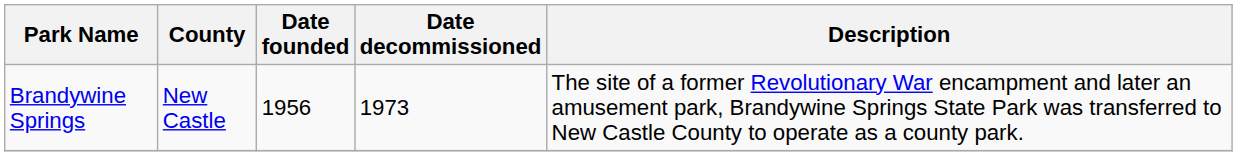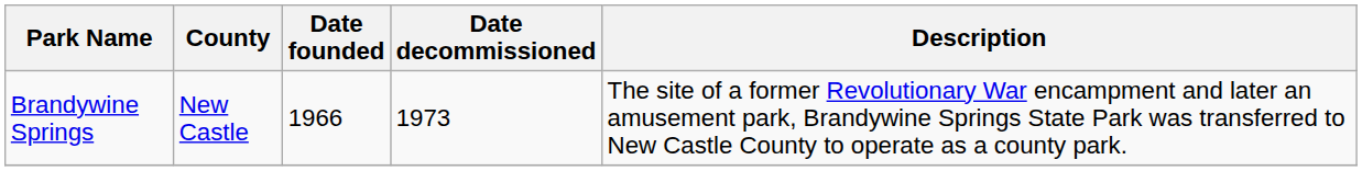 <table class="wikitable sortable" style="width:100%">
 <tr>
 <th style="width:*;" scope="col">Park Name</th>
 <th style="width:*;" scope="col">County</th>
 <th style="width:*;" scope="col">Date <br>founded</th>
 <th style="width:*;" scope="col">Date <br>decommissioned</th>
 <th style="width:*;" class="unsortable" scope="col">Description</th>
 </tr>
 <tr>
 <td><a href='#'>Brandywine Springs</a></td>
 <td><a href='#'>New Castle</a></td>
-<td>1956</td>
+<td>1966</td>
 <td>1973</td>
 <td>The site of a former <a href='#'>Revolutionary War</a> encampment and later an amusement park, Brandywine Springs State Park was transferred to New Castle County to operate as a county park.</td>
 </tr>
 <tr>
 </tr>
 </table>
